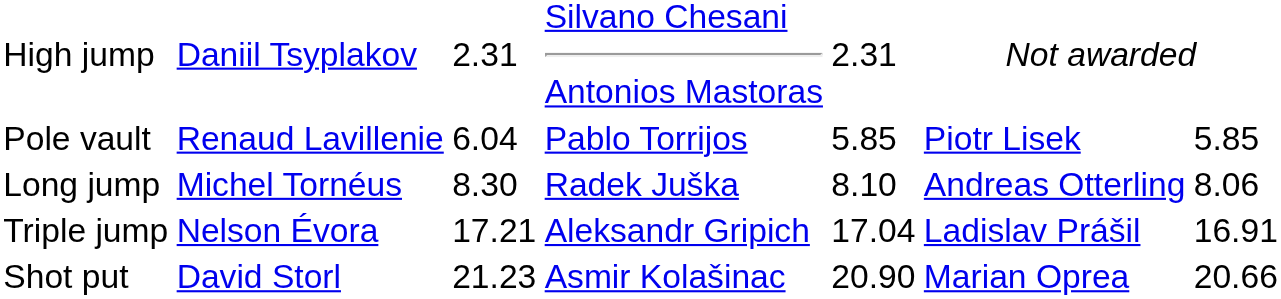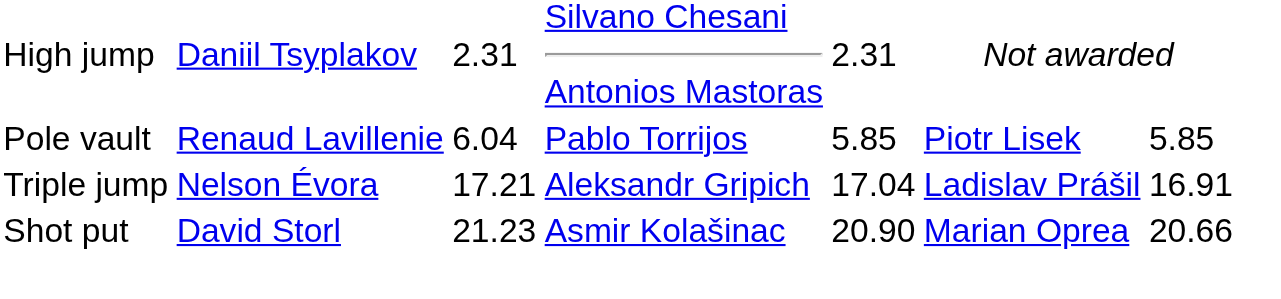 <table>
 <tr>
 <td>High jump <br></td>
 <td><a href='#'>Daniil Tsyplakov</a><br></td>
 <td>2.31</td>
 <td><a href='#'>Silvano Chesani</a><br><hr><a href='#'>Antonios Mastoras</a><br></td>
 <td>2.31</td>
 <td colspan=2 align=center><em>Not awarded</em></td>
 </tr>
 <tr>
 <td>Pole vault <br></td>
 <td><a href='#'>Renaud Lavillenie</a><br></td>
 <td>6.04 </td>
 <td><a href='#'>Pablo Torrijos</a><br></td>
 <td>5.85</td>
 <td><a href='#'>Piotr Lisek</a><br></td>
 <td>5.85</td>
-</tr>
-<tr>
-<td>Long jump <br></td>
-<td><a href='#'>Michel Tornéus</a><br></td>
-<td>8.30 </td>
-<td><a href='#'>Radek Juška</a><br></td>
-<td>8.10</td>
-<td><a href='#'>Andreas Otterling</a><br></td>
-<td>8.06</td>
 </tr>
 <tr>
 <td>Triple jump <br></td>
 <td><a href='#'>Nelson Évora</a><br></td>
 <td>17.21</td>
 <td><a href='#'>Aleksandr Gripich</a><br></td>
 <td>17.04 </td>
 <td><a href='#'>Ladislav Prášil</a><br></td>
 <td>16.91</td>
 </tr>
 <tr>
 <td>Shot put <br></td>
 <td><a href='#'>David Storl</a><br></td>
 <td>21.23</td>
 <td><a href='#'>Asmir Kolašinac</a><br></td>
 <td>20.90</td>
 <td><a href='#'>Marian Oprea</a><br></td>
 <td>20.66</td>
 </tr>
 </table>
